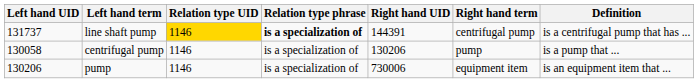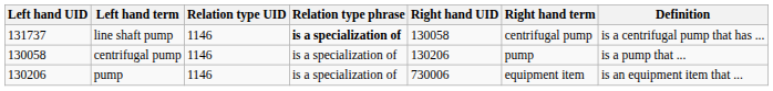 <table class="wikitable">
 <tr>
 <th>Left hand UID</th>
 <th>Left hand term</th>
 <th>Relation type UID</th>
 <th>Relation type phrase</th>
 <th>Right hand UID</th>
 <th>Right hand term</th>
 <th>Definition</th>
 </tr>
 <tr>
 <td>131737</td>
 <td>line shaft pump</td>
-<td style="background: gold;">1146</td>
+<td>1146</td>
 <td><strong>is a specialization of</strong></td>
-<td>144391</td>
+<td>130058</td>
 <td>centrifugal pump</td>
 <td>is a centrifugal pump that has ...</td>
 </tr>
 <tr>
 <td>130058</td>
 <td>centrifugal pump</td>
 <td>1146</td>
 <td>is a specialization of</td>
 <td>130206</td>
 <td>pump</td>
 <td>is a pump that ...</td>
 </tr>
 <tr>
 <td>130206</td>
 <td>pump</td>
 <td>1146</td>
 <td>is a specialization of</td>
 <td>730006</td>
 <td>equipment item</td>
 <td>is an equipment item that ...</td>
 </tr>
 </table>
